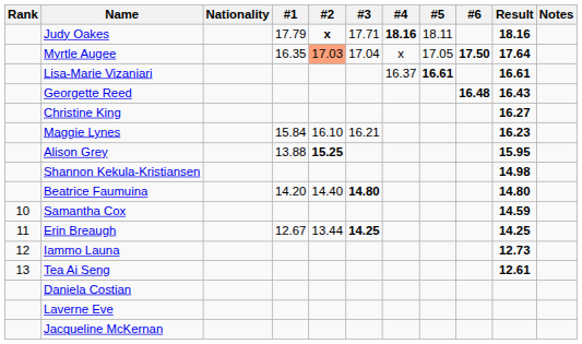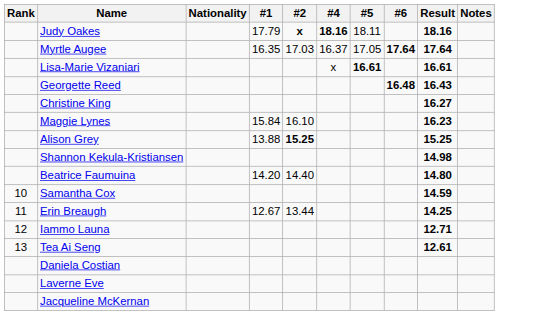 <table class="wikitable sortable" style=" text-align:center">
 <tr>
 <th>Rank</th>
 <th>Name</th>
 <th>Nationality</th>
 <th>#1</th>
 <th>#2</th>
-<th>#3</th>
 <th>#4</th>
 <th>#5</th>
 <th>#6</th>
 <th>Result</th>
 <th>Notes</th>
 </tr>
 <tr>
 <td></td>
 <td align=left><a href='#'>Judy Oakes</a></td>
 <td align=left></td>
 <td>17.79</td>
 <td><strong>x</strong></td>
-<td>17.71</td>
 <td><strong>18.16</strong></td>
 <td>18.11</td>
 <td></td>
 <td><strong>18.16</strong></td>
 <td></td>
 </tr>
 <tr>
 <td></td>
 <td align=left><a href='#'>Myrtle Augee</a></td>
 <td align=left></td>
 <td>16.35</td>
-<td style="background: lightsalmon;">17.03</td>
-<td>17.04</td>
-<td>x</td>
+<td>17.03</td>
+<td>16.37</td>
 <td>17.05</td>
-<td><strong>17.50</strong></td>
+<td><strong>17.64</strong></td>
 <td><strong>17.64</strong></td>
 <td></td>
 </tr>
 <tr>
 <td></td>
 <td align=left><a href='#'>Lisa-Marie Vizaniari</a></td>
 <td align=left></td>
 <td></td>
 <td></td>
-<td></td>
-<td>16.37</td>
+<td>x</td>
 <td><strong>16.61</strong></td>
 <td></td>
 <td><strong>16.61</strong></td>
 <td></td>
 </tr>
 <tr>
 <td></td>
 <td align=left><a href='#'>Georgette Reed</a></td>
 <td align=left></td>
-<td></td>
 <td></td>
 <td></td>
 <td></td>
 <td></td>
 <td><strong>16.48</strong></td>
 <td><strong>16.43</strong></td>
 <td></td>
 </tr>
 <tr>
 <td></td>
 <td align=left><a href='#'>Christine King</a></td>
 <td align=left></td>
 <td></td>
 <td></td>
 <td></td>
 <td></td>
 <td></td>
-<td></td>
 <td><strong>16.27</strong></td>
 <td></td>
 </tr>
 <tr>
 <td></td>
 <td align=left><a href='#'>Maggie Lynes</a></td>
 <td align=left></td>
 <td>15.84</td>
 <td>16.10</td>
-<td>16.21</td>
 <td></td>
 <td></td>
 <td></td>
 <td><strong>16.23</strong></td>
 <td></td>
 </tr>
 <tr>
 <td></td>
 <td align=left><a href='#'>Alison Grey</a></td>
 <td align=left></td>
 <td>13.88</td>
 <td><strong>15.25</strong></td>
 <td></td>
 <td></td>
 <td></td>
-<td></td>
-<td><strong>15.95</strong></td>
+<td><strong>15.25</strong></td>
 <td></td>
 </tr>
 <tr>
 <td></td>
 <td align=left><a href='#'>Shannon Kekula-Kristiansen</a></td>
 <td align=left></td>
-<td></td>
 <td></td>
 <td></td>
 <td></td>
 <td></td>
 <td></td>
 <td><strong>14.98</strong></td>
 <td></td>
 </tr>
 <tr>
 <td></td>
 <td align=left><a href='#'>Beatrice Faumuina</a></td>
 <td align=left></td>
 <td>14.20</td>
 <td>14.40</td>
-<td><strong>14.80</strong></td>
 <td></td>
 <td></td>
 <td></td>
 <td><strong>14.80</strong></td>
 <td></td>
 </tr>
 <tr>
 <td>10</td>
 <td align=left><a href='#'>Samantha Cox</a></td>
 <td align=left></td>
 <td></td>
 <td></td>
 <td></td>
 <td></td>
 <td></td>
-<td></td>
 <td><strong>14.59</strong></td>
 <td></td>
 </tr>
 <tr>
 <td>11</td>
 <td align=left><a href='#'>Erin Breaugh</a></td>
 <td align=left></td>
 <td>12.67</td>
 <td>13.44</td>
-<td><strong>14.25</strong></td>
 <td></td>
 <td></td>
 <td></td>
 <td><strong>14.25</strong></td>
 <td></td>
 </tr>
 <tr>
 <td>12</td>
 <td align=left><a href='#'>Iammo Launa</a></td>
 <td align=left></td>
 <td></td>
 <td></td>
 <td></td>
 <td></td>
 <td></td>
-<td></td>
-<td><strong>12.73</strong></td>
+<td><strong>12.71</strong></td>
 <td></td>
 </tr>
 <tr>
 <td>13</td>
 <td align=left><a href='#'>Tea Ai Seng</a></td>
 <td align=left></td>
-<td></td>
 <td></td>
 <td></td>
 <td></td>
 <td></td>
 <td></td>
 <td><strong>12.61</strong></td>
 <td></td>
 </tr>
 <tr>
 <td></td>
 <td align=left><a href='#'>Daniela Costian</a></td>
 <td align=left></td>
 <td></td>
 <td></td>
 <td></td>
 <td></td>
 <td></td>
-<td></td>
 <td><strong></strong></td>
 <td></td>
 </tr>
 <tr>
 <td></td>
 <td align=left><a href='#'>Laverne Eve</a></td>
 <td align=left></td>
-<td></td>
 <td></td>
 <td></td>
 <td></td>
 <td></td>
 <td></td>
 <td><strong></strong></td>
 <td></td>
 </tr>
 <tr>
 <td></td>
 <td align=left><a href='#'>Jacqueline McKernan</a></td>
 <td align=left></td>
 <td></td>
 <td></td>
 <td></td>
 <td></td>
 <td></td>
-<td></td>
 <td><strong></strong></td>
 <td></td>
 </tr>
 </table>
